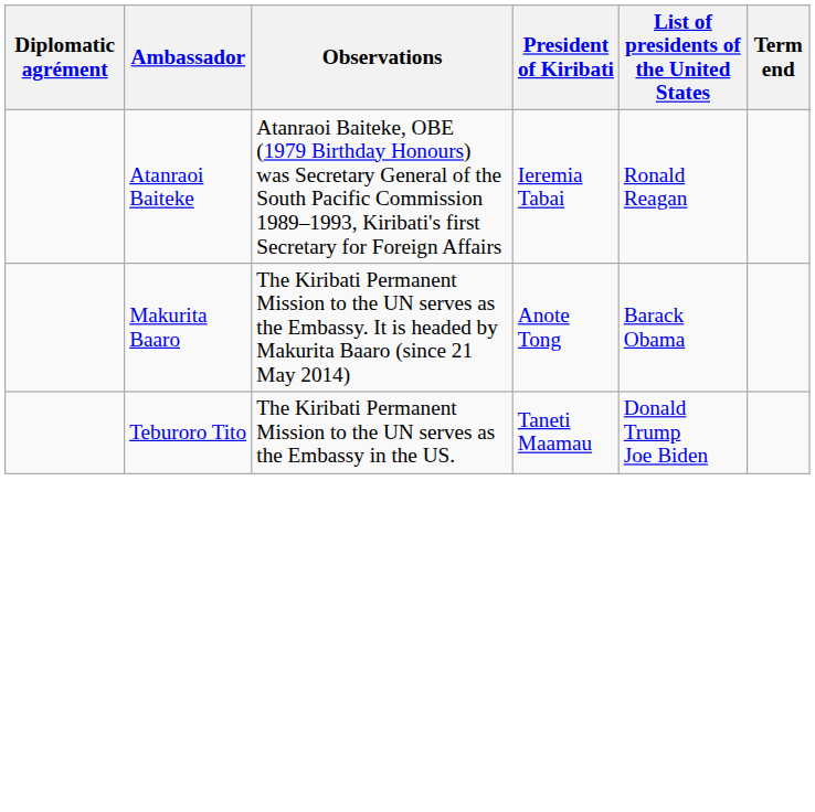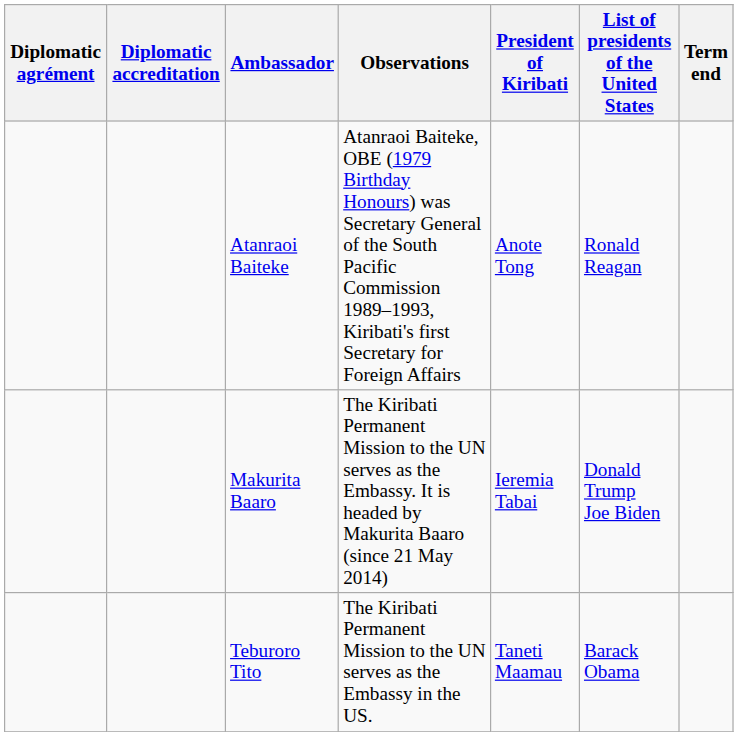 <table class="wikitable sortable">
 <tr>
 <th>Diplomatic <a href='#'>agrément</a></th>
+<th><a href='#'>Diplomatic accreditation</a></th>
 <th><a href='#'>Ambassador</a></th>
 <th>Observations</th>
 <th><a href='#'>President of Kiribati</a></th>
 <th><a href='#'>List of presidents of the United States</a></th>
 <th>Term end</th>
 </tr>
 <tr>
 <td></td>
+<td></td>
 <td><a href='#'>Atanraoi Baiteke</a></td>
 <td>Atanraoi Baiteke, OBE (<a href='#'>1979 Birthday Honours</a>) was Secretary General of the South Pacific Commission 1989–1993, Kiribati's first Secretary for Foreign Affairs</td>
-<td><a href='#'>Ieremia Tabai</a></td>
+<td><a href='#'>Anote Tong</a></td>
 <td><a href='#'>Ronald Reagan</a></td>
 <td></td>
 </tr>
 <tr>
 <td></td>
+<td></td>
 <td><a href='#'>Makurita Baaro</a></td>
 <td>The Kiribati Permanent Mission to the UN serves as the Embassy. It is headed by Makurita Baaro (since 21 May 2014)</td>
-<td><a href='#'>Anote Tong</a></td>
-<td><a href='#'>Barack Obama</a></td>
+<td><a href='#'>Ieremia Tabai</a></td>
+<td><a href='#'>Donald Trump</a><br><a href='#'>Joe Biden</a></td>
 <td></td>
 </tr>
 <tr>
 <td></td>
+<td></td>
 <td><a href='#'>Teburoro Tito</a></td>
 <td>The Kiribati Permanent Mission to the UN serves as the Embassy in the US.</td>
 <td><a href='#'>Taneti Maamau</a></td>
-<td><a href='#'>Donald Trump</a><br><a href='#'>Joe Biden</a></td>
+<td><a href='#'>Barack Obama</a></td>
 <td></td>
 </tr>
 </table>
